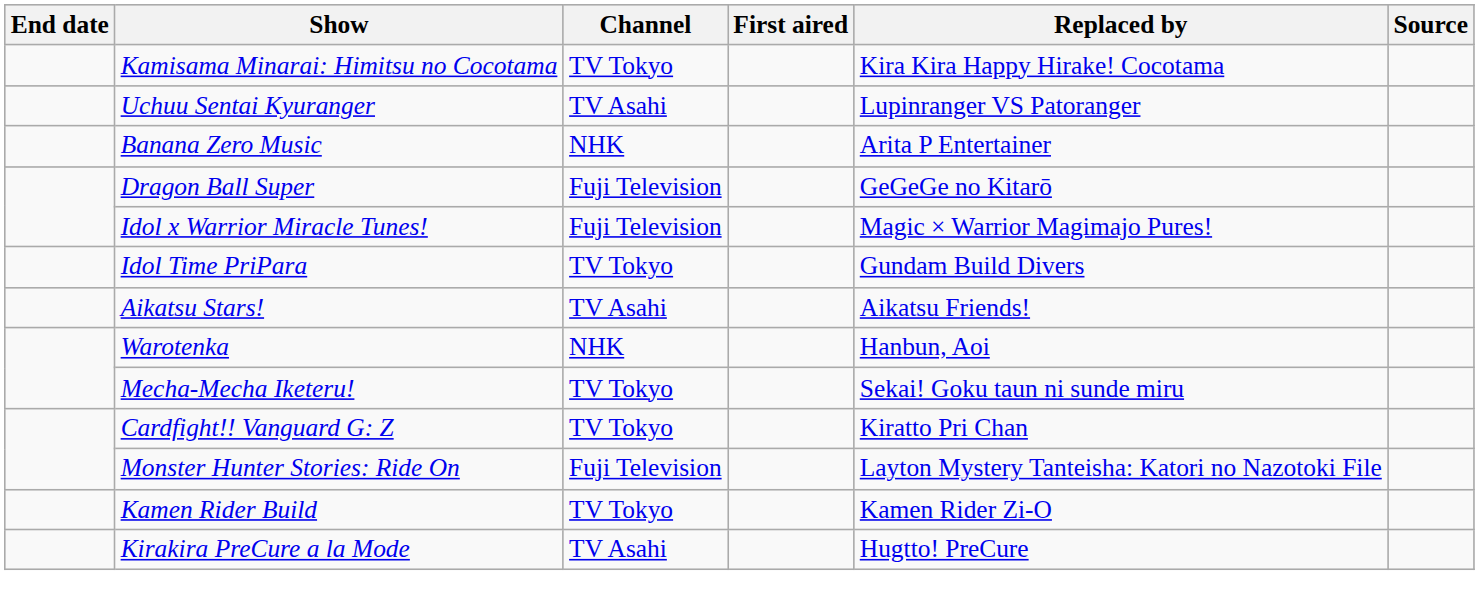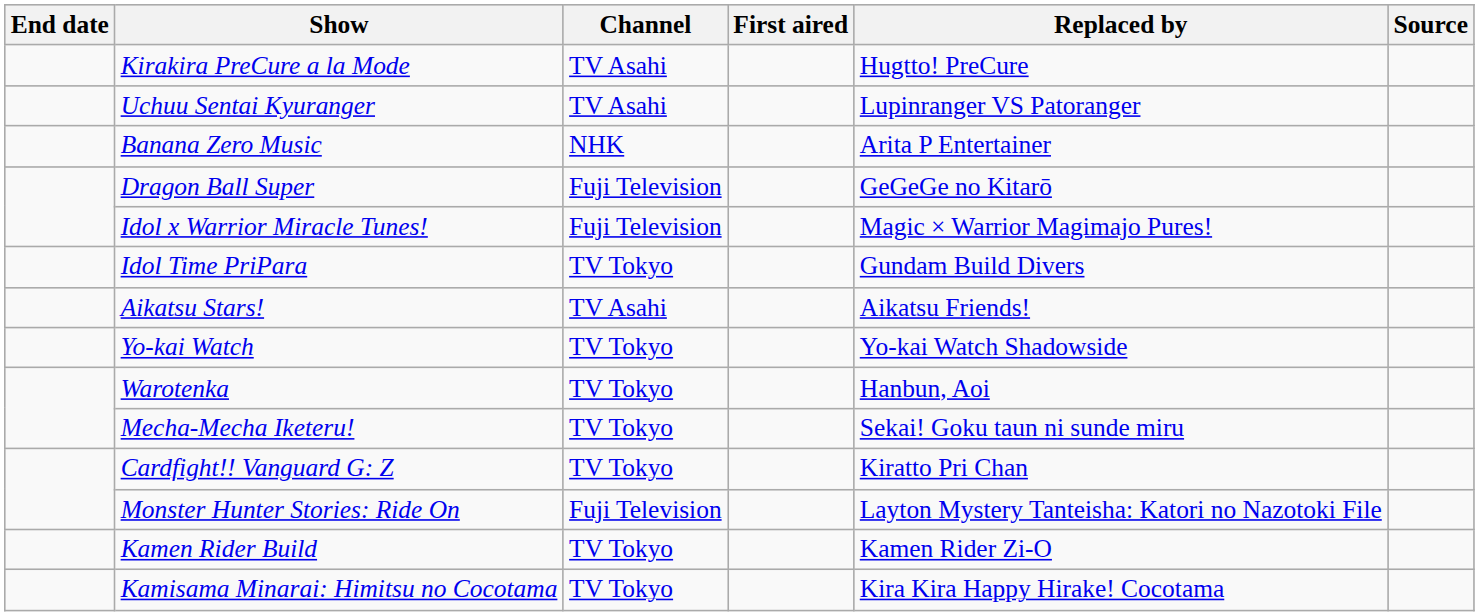 <table class="wikitable sortable">
 <tr>
 <th scope="col">End date</th>
 <th scope="col">Show</th>
 <th scope="col">Channel</th>
 <th scope="col">First aired</th>
 <th scope="col">Replaced by</th>
 <th class="unsortable" scope="col">Source</th>
 </tr>
 <tr>
 <td></td>
-<td><em><a href='#'>Kamisama Minarai: Himitsu no Cocotama</a></em></td>
-<td><a href='#'>TV Tokyo</a></td>
+<td><em><a href='#'>Kirakira PreCure a la Mode</a></em></td>
+<td><a href='#'>TV Asahi</a></td>
 <td></td>
-<td><a href='#'>Kira Kira Happy Hirake! Cocotama</a></td>
+<td><a href='#'>Hugtto! PreCure</a></td>
 <td></td>
 </tr>
 <tr>
 <td></td>
 <td><em><a href='#'>Uchuu Sentai Kyuranger</a></em></td>
 <td><a href='#'>TV Asahi</a></td>
 <td></td>
 <td><a href='#'>Lupinranger VS Patoranger</a></td>
 <td></td>
 </tr>
 <tr>
 <td></td>
 <td><em><a href='#'>Banana Zero Music </a></em></td>
 <td><a href='#'>NHK</a></td>
 <td></td>
 <td><a href='#'>Arita P Entertainer</a></td>
 <td></td>
 </tr>
 <tr>
 <td rowspan="2"></td>
 <td><em><a href='#'>Dragon Ball Super</a></em></td>
 <td><a href='#'>Fuji Television</a></td>
 <td></td>
 <td><a href='#'>GeGeGe no Kitarō</a></td>
 <td></td>
 </tr>
 <tr>
 <td><em><a href='#'>Idol x Warrior Miracle Tunes!</a></em></td>
 <td><a href='#'>Fuji Television</a></td>
 <td></td>
 <td><a href='#'>Magic × Warrior Magimajo Pures!</a></td>
 <td></td>
 </tr>
 <tr>
 <td></td>
 <td><em><a href='#'>Idol Time PriPara</a></em></td>
 <td><a href='#'>TV Tokyo</a></td>
 <td></td>
 <td><a href='#'>Gundam Build Divers</a></td>
 <td></td>
 </tr>
 <tr>
 <td></td>
 <td><em><a href='#'>Aikatsu Stars!</a></em></td>
 <td><a href='#'>TV Asahi</a></td>
 <td></td>
 <td><a href='#'>Aikatsu Friends!</a></td>
 <td></td>
 </tr>
 <tr>
+<td></td>
+<td><em><a href='#'>Yo-kai Watch</a></em></td>
+<td><a href='#'>TV Tokyo</a></td>
+<td></td>
+<td><a href='#'>Yo-kai Watch Shadowside</a></td>
+<td></td>
+</tr>
+<tr>
 <td rowspan="2"></td>
 <td><em><a href='#'>Warotenka</a></em></td>
-<td><a href='#'>NHK</a></td>
+<td><a href='#'>TV Tokyo</a></td>
 <td></td>
 <td><a href='#'>Hanbun, Aoi</a></td>
 <td></td>
 </tr>
 <tr>
 <td><em><a href='#'>Mecha-Mecha Iketeru!</a></em></td>
 <td><a href='#'>TV Tokyo</a></td>
 <td></td>
 <td><a href='#'>Sekai! Goku taun ni sunde miru</a></td>
 <td></td>
 </tr>
 <tr>
 <td rowspan="2"></td>
 <td><em><a href='#'>Cardfight!! Vanguard G: Z</a></em></td>
 <td><a href='#'>TV Tokyo</a></td>
 <td></td>
 <td><a href='#'>Kiratto Pri Chan</a></td>
 <td></td>
 </tr>
 <tr>
 <td><em><a href='#'>Monster Hunter Stories: Ride On</a></em></td>
 <td><a href='#'>Fuji Television</a></td>
 <td></td>
 <td><a href='#'>Layton Mystery Tanteisha: Katori no Nazotoki File</a></td>
 <td></td>
 </tr>
 <tr>
 <td></td>
 <td><em><a href='#'>Kamen Rider Build</a></em></td>
 <td><a href='#'>TV Tokyo</a></td>
 <td></td>
 <td><a href='#'>Kamen Rider Zi-O</a></td>
 <td></td>
 </tr>
 <tr>
 <td></td>
-<td><em><a href='#'>Kirakira PreCure a la Mode</a></em></td>
-<td><a href='#'>TV Asahi</a></td>
+<td><em><a href='#'>Kamisama Minarai: Himitsu no Cocotama</a></em></td>
+<td><a href='#'>TV Tokyo</a></td>
 <td></td>
-<td><a href='#'>Hugtto! PreCure</a></td>
+<td><a href='#'>Kira Kira Happy Hirake! Cocotama</a></td>
 <td></td>
 </tr>
 </table>
